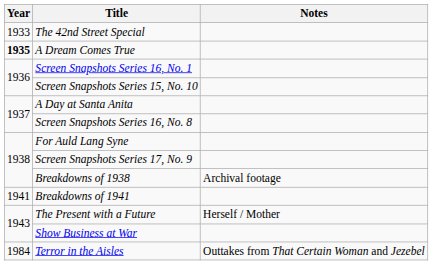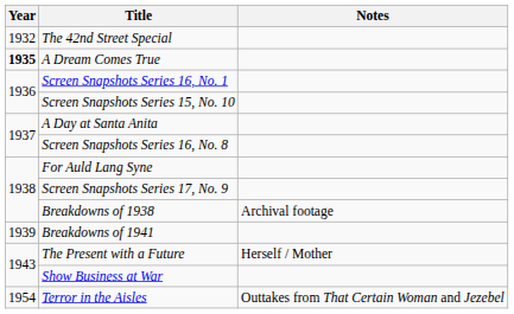 <table class="wikitable sortable">
 <tr>
 <th>Year</th>
 <th>Title</th>
 <th class="unsortable">Notes</th>
 </tr>
 <tr>
-<td>1933</td>
+<td>1932</td>
 <td data-sort-value="42nd Street Special, The"><em>The 42nd Street Special</em></td>
 <td></td>
 </tr>
 <tr>
 <td><strong>1935</strong></td>
 <td data-sort-value="Dream Comes True, A"><em>A Dream Comes True</em></td>
 <td></td>
 </tr>
 <tr>
 <td rowspan="2">1936</td>
 <td><em><a href='#'>Screen Snapshots Series 16, No. 1</a></em></td>
 <td></td>
 </tr>
 <tr>
 <td><em>Screen Snapshots Series 15, No. 10</em></td>
 <td></td>
 </tr>
 <tr>
 <td rowspan="2">1937</td>
 <td data-sort-value="Day at Santa Anita, A"><em>A Day at Santa Anita</em></td>
 <td></td>
 </tr>
 <tr>
 <td><em>Screen Snapshots Series 16, No. 8</em></td>
 <td></td>
 </tr>
 <tr>
 <td rowspan="3">1938</td>
 <td><em>For Auld Lang Syne</em></td>
 <td></td>
 </tr>
 <tr>
 <td><em>Screen Snapshots Series 17, No. 9</em></td>
 <td></td>
 </tr>
 <tr>
 <td><em>Breakdowns of 1938</em></td>
 <td>Archival footage</td>
 </tr>
 <tr>
-<td>1941</td>
+<td>1939</td>
 <td><em>Breakdowns of 1941</em></td>
 <td></td>
 </tr>
 <tr>
 <td rowspan="2">1943</td>
 <td data-sort-value="Present with a Future, The"><em>The Present with a Future</em></td>
 <td>Herself / Mother</td>
 </tr>
 <tr>
 <td><em><a href='#'>Show Business at War</a></em></td>
 <td></td>
 </tr>
 <tr>
-<td>1984</td>
+<td>1954</td>
 <td><em><a href='#'>Terror in the Aisles</a></em></td>
 <td>Outtakes from <em>That Certain Woman</em> and <em>Jezebel</em></td>
 </tr>
 </table>
